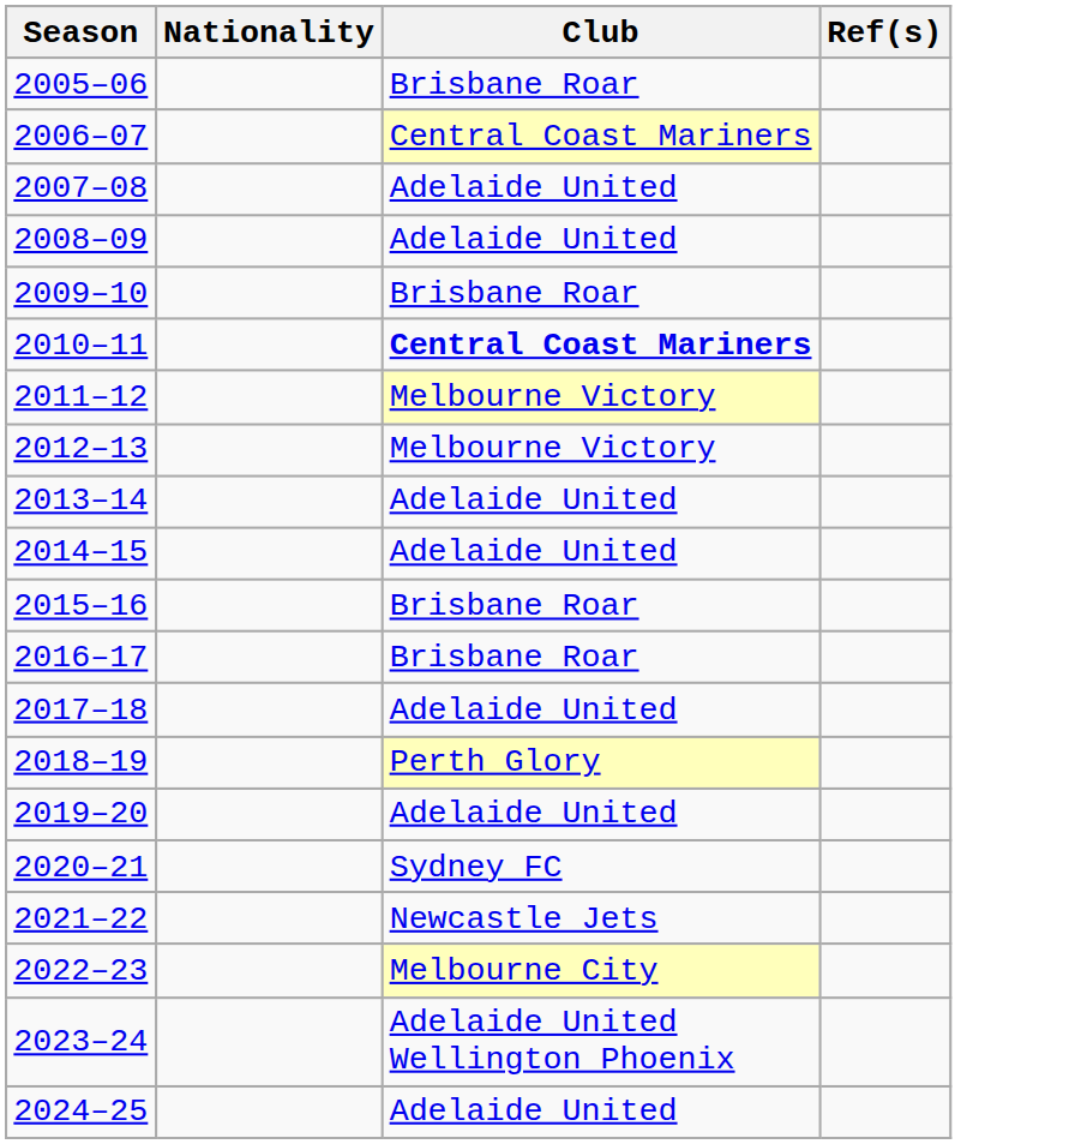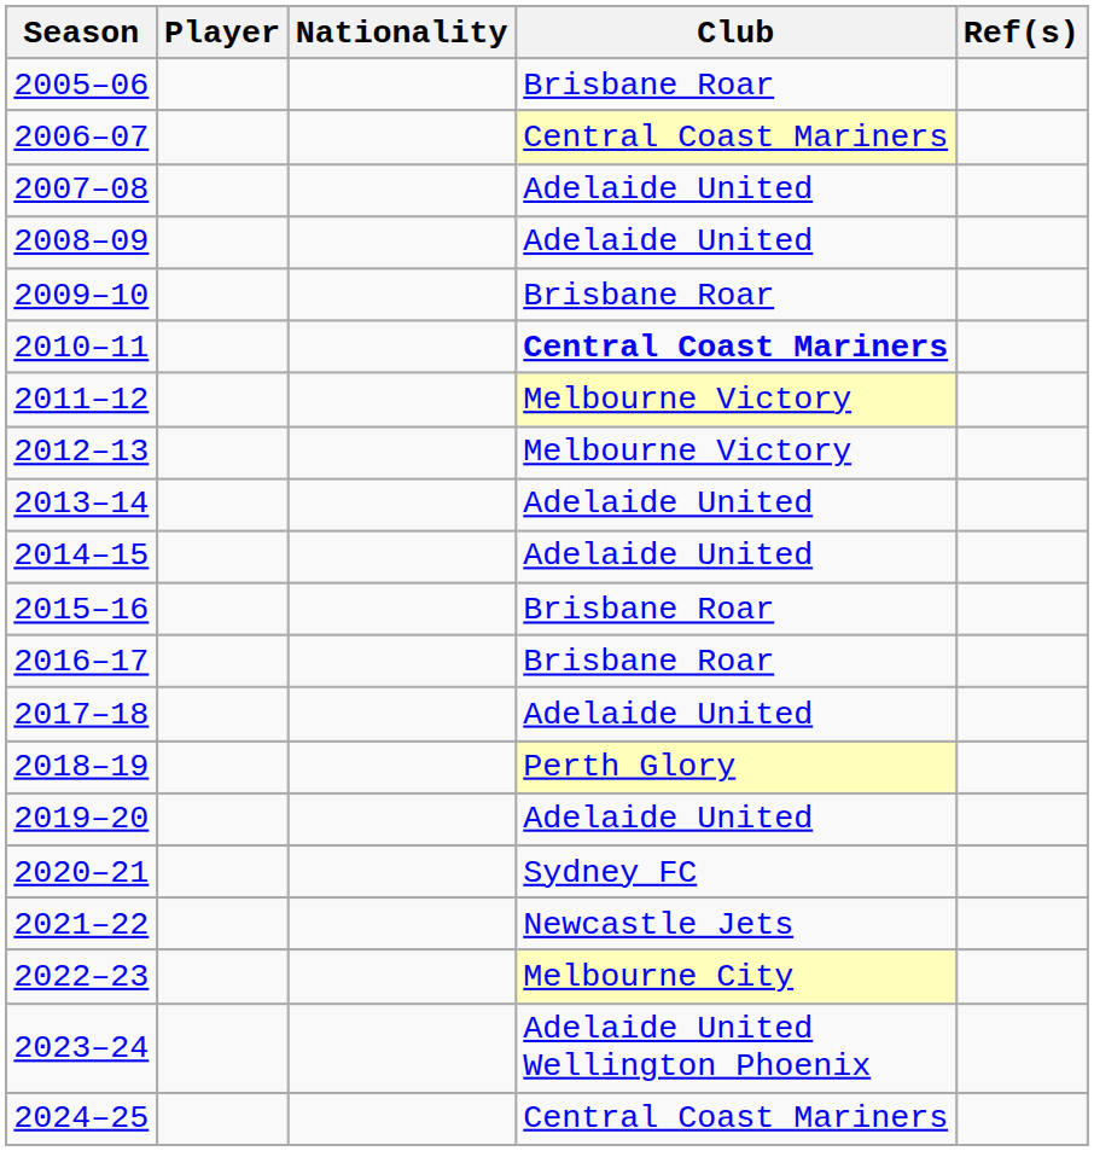 <table class="wikitable sortable plainrowheaders">
 <tr>
 <th scope="col">Season</th>
+<th scope="col">Player</th>
 <th scope="col">Nationality</th>
 <th scope="col">Club</th>
 <th scope="col" class="unsortable">Ref(s)</th>
 </tr>
 <tr>
 <td><a href='#'>2005–06</a></td>
 <td></td>
+<td></td>
 <td><a href='#'>Brisbane Roar</a></td>
 <td></td>
 </tr>
 <tr>
 <td><a href='#'>2006–07</a></td>
+<td></td>
 <td></td>
 <td style="background:#ffb"><a href='#'>Central Coast Mariners</a></td>
 <td></td>
 </tr>
 <tr>
 <td><a href='#'>2007–08</a></td>
 <td></td>
+<td></td>
 <td><a href='#'>Adelaide United</a></td>
 <td></td>
 </tr>
 <tr>
 <td><a href='#'>2008–09</a></td>
+<td></td>
 <td></td>
 <td><a href='#'>Adelaide United</a></td>
 <td></td>
 </tr>
 <tr>
 <td><a href='#'>2009–10</a></td>
 <td></td>
+<td></td>
 <td><a href='#'>Brisbane Roar</a></td>
 <td></td>
 </tr>
 <tr>
 <td><a href='#'>2010–11</a></td>
 <td></td>
+<td></td>
 <td><strong><a href='#'>Central Coast Mariners</a></strong></td>
 <td></td>
 </tr>
 <tr>
 <td><a href='#'>2011–12</a></td>
+<td> </td>
 <td></td>
 <td style="background:#ffb"><a href='#'>Melbourne Victory</a></td>
 <td></td>
 </tr>
 <tr>
 <td><a href='#'>2012–13</a></td>
 <td></td>
+<td></td>
 <td><a href='#'>Melbourne Victory</a></td>
 <td></td>
 </tr>
 <tr>
 <td><a href='#'>2013–14</a></td>
+<td></td>
 <td></td>
 <td><a href='#'>Adelaide United</a></td>
 <td></td>
 </tr>
 <tr>
 <td><a href='#'>2014–15</a></td>
 <td></td>
+<td></td>
 <td><a href='#'>Adelaide United</a></td>
 <td></td>
 </tr>
 <tr>
 <td><a href='#'>2015–16</a></td>
 <td></td>
+<td></td>
 <td><a href='#'>Brisbane Roar</a></td>
 <td></td>
 </tr>
 <tr>
 <td><a href='#'>2016–17</a></td>
+<td> </td>
 <td></td>
 <td><a href='#'>Brisbane Roar</a></td>
 <td></td>
 </tr>
 <tr>
 <td><a href='#'>2017–18</a></td>
 <td></td>
+<td></td>
 <td><a href='#'>Adelaide United</a></td>
 <td></td>
 </tr>
 <tr>
 <td><a href='#'>2018–19</a></td>
+<td></td>
 <td></td>
 <td style="background:#ffb"><a href='#'>Perth Glory</a></td>
 <td></td>
 </tr>
 <tr>
 <td><a href='#'>2019–20</a></td>
 <td></td>
+<td></td>
 <td><a href='#'>Adelaide United</a></td>
 <td></td>
 </tr>
 <tr>
 <td><a href='#'>2020–21</a></td>
+<td></td>
 <td></td>
 <td><a href='#'>Sydney FC</a></td>
 <td></td>
 </tr>
 <tr>
 <td><a href='#'>2021–22</a></td>
 <td></td>
+<td></td>
 <td><a href='#'>Newcastle Jets</a></td>
 <td></td>
 </tr>
 <tr>
 <td><a href='#'>2022–23</a></td>
+<td></td>
 <td></td>
 <td style="background:#ffb"><a href='#'>Melbourne City</a></td>
 <td></td>
 </tr>
 <tr>
 <td><a href='#'>2023–24</a></td>
 <td> <br></td>
+<td> <br></td>
 <td><a href='#'>Adelaide United</a> <br><a href='#'>Wellington Phoenix</a></td>
 <td></td>
 </tr>
 <tr>
 <td><a href='#'>2024–25</a></td>
 <td></td>
-<td><a href='#'>Adelaide United</a></td>
+<td></td>
+<td><a href='#'>Central Coast Mariners</a></td>
 <td></td>
 </tr>
 </table>
